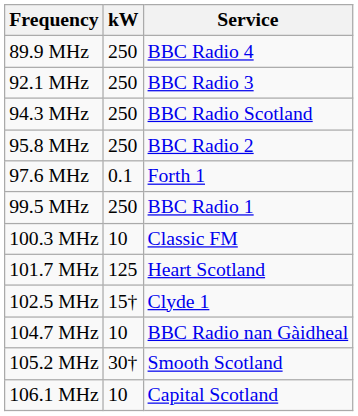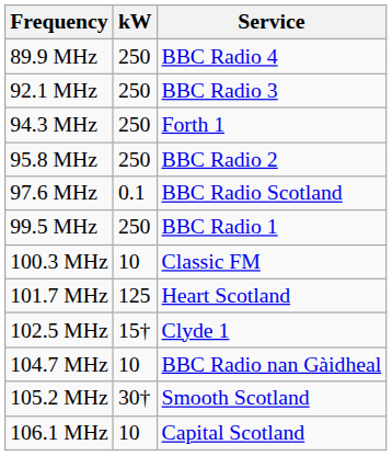 <table class="wikitable sortable">
 <tr>
 <th>Frequency</th>
 <th>kW</th>
 <th>Service</th>
 </tr>
 <tr>
 <td>89.9 MHz</td>
 <td>250</td>
 <td><a href='#'>BBC Radio 4</a></td>
 </tr>
 <tr>
 <td>92.1 MHz</td>
 <td>250</td>
 <td><a href='#'>BBC Radio 3</a></td>
 </tr>
 <tr>
 <td>94.3 MHz</td>
 <td>250</td>
-<td><a href='#'>BBC Radio Scotland</a></td>
+<td><a href='#'>Forth 1</a></td>
 </tr>
 <tr>
 <td>95.8 MHz</td>
 <td>250</td>
 <td><a href='#'>BBC Radio 2</a></td>
 </tr>
 <tr>
 <td>97.6 MHz</td>
 <td>0.1</td>
-<td><a href='#'>Forth 1</a></td>
+<td><a href='#'>BBC Radio Scotland</a></td>
 </tr>
 <tr>
 <td>99.5 MHz</td>
 <td>250</td>
 <td><a href='#'>BBC Radio 1</a></td>
 </tr>
 <tr>
 <td>100.3 MHz</td>
 <td>10</td>
 <td><a href='#'>Classic FM</a></td>
 </tr>
 <tr>
 <td>101.7 MHz</td>
 <td>125</td>
 <td><a href='#'>Heart Scotland</a></td>
 </tr>
 <tr>
 <td>102.5 MHz</td>
 <td>15†</td>
 <td><a href='#'>Clyde 1</a></td>
 </tr>
 <tr>
 <td>104.7 MHz</td>
 <td>10</td>
 <td><a href='#'>BBC Radio nan Gàidheal</a></td>
 </tr>
 <tr>
 <td>105.2 MHz</td>
 <td>30†</td>
 <td><a href='#'>Smooth Scotland</a></td>
 </tr>
 <tr>
 <td>106.1 MHz</td>
 <td>10</td>
 <td><a href='#'>Capital Scotland</a></td>
 </tr>
 </table>
